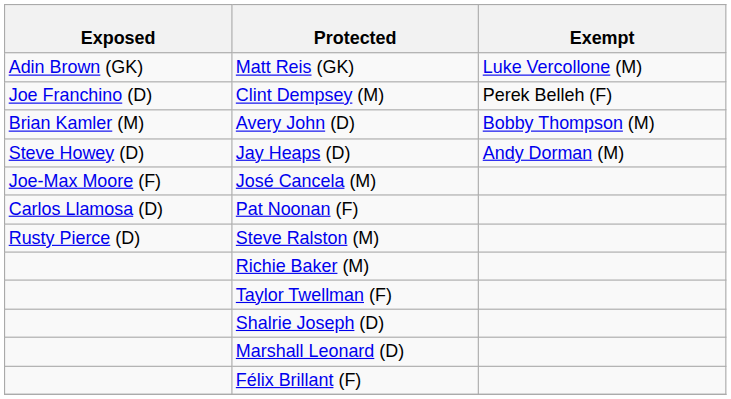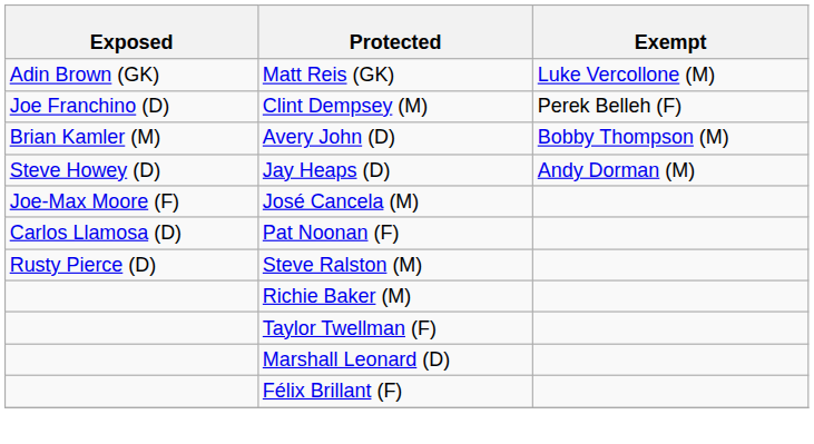 <table class="wikitable">
 <tr>
 <th style="width:23%"><br>Exposed</th>
 <th style="width:25%"><br>Protected</th>
 <th style="width:25%"><br>Exempt</th>
 </tr>
 <tr>
 <td><a href='#'>Adin Brown</a> (GK)</td>
 <td><a href='#'>Matt Reis</a> (GK)</td>
 <td><a href='#'>Luke Vercollone</a> (M)</td>
 </tr>
 <tr>
 <td><a href='#'>Joe Franchino</a> (D)</td>
 <td><a href='#'>Clint Dempsey</a> (M)</td>
 <td>Perek Belleh (F)</td>
 </tr>
 <tr>
 <td><a href='#'>Brian Kamler</a> (M)</td>
 <td><a href='#'>Avery John</a> (D)</td>
 <td><a href='#'>Bobby Thompson</a> (M)</td>
 </tr>
 <tr>
 <td><a href='#'>Steve Howey</a> (D)</td>
 <td><a href='#'>Jay Heaps</a> (D)</td>
 <td><a href='#'>Andy Dorman</a> (M)</td>
 </tr>
 <tr>
 <td><a href='#'>Joe-Max Moore</a> (F)</td>
 <td><a href='#'>José Cancela</a> (M)</td>
 <td></td>
 </tr>
 <tr>
 <td><a href='#'>Carlos Llamosa</a> (D)</td>
 <td><a href='#'>Pat Noonan</a> (F)</td>
 <td></td>
 </tr>
 <tr>
 <td><a href='#'>Rusty Pierce</a> (D)</td>
 <td><a href='#'>Steve Ralston</a> (M)</td>
 <td></td>
 </tr>
 <tr>
 <td></td>
 <td><a href='#'>Richie Baker</a> (M)</td>
 <td></td>
 </tr>
 <tr>
 <td></td>
 <td><a href='#'>Taylor Twellman</a> (F)</td>
 <td></td>
 </tr>
 <tr>
 <td></td>
-<td><a href='#'>Shalrie Joseph</a> (D)</td>
-<td></td>
-</tr>
-<tr>
-<td></td>
 <td><a href='#'>Marshall Leonard</a> (D)</td>
 <td></td>
 </tr>
 <tr>
 <td></td>
 <td><a href='#'>Félix Brillant</a> (F)</td>
 <td></td>
 </tr>
 <tr>
 </tr>
 </table>
